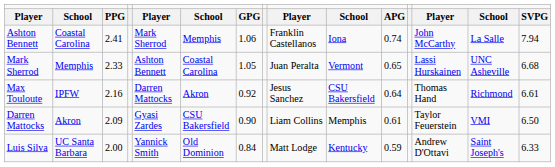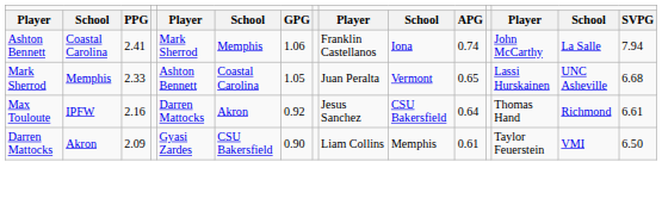 <table class="wikitable" style="text-align: left;">
 <tr>
 <td colspan=3></td>
 <td></td>
 <td colspan=3></td>
 <td></td>
 <td colspan=3></td>
 <td></td>
 <td colspan=3></td>
 </tr>
 <tr>
 <th>Player</th>
 <th>School</th>
 <th>PPG</th>
 <th></th>
 <th>Player</th>
 <th>School</th>
 <th>GPG</th>
 <th></th>
 <th>Player</th>
 <th>School</th>
 <th>APG</th>
 <th></th>
 <th>Player</th>
 <th>School</th>
 <th>SVPG</th>
 </tr>
 <tr>
 <td align="left"> <a href='#'>Ashton Bennett</a></td>
 <td><a href='#'>Coastal Carolina</a></td>
 <td>2.41</td>
 <td></td>
 <td> <a href='#'>Mark Sherrod</a></td>
 <td><a href='#'>Memphis</a></td>
 <td>1.06</td>
 <td></td>
 <td> Franklin Castellanos</td>
 <td><a href='#'>Iona</a></td>
 <td>0.74</td>
 <td></td>
 <td> <a href='#'>John McCarthy</a></td>
 <td><a href='#'>La Salle</a></td>
 <td>7.94</td>
 </tr>
 <tr>
 <td align="left"> <a href='#'>Mark Sherrod</a></td>
 <td><a href='#'>Memphis</a></td>
 <td>2.33</td>
 <td></td>
 <td> <a href='#'>Ashton Bennett</a></td>
 <td><a href='#'>Coastal Carolina</a></td>
 <td>1.05</td>
 <td></td>
 <td> Juan Peralta</td>
 <td><a href='#'>Vermont</a></td>
 <td>0.65</td>
 <td></td>
 <td> <a href='#'>Lassi Hurskainen</a></td>
 <td><a href='#'>UNC Asheville</a></td>
 <td>6.68</td>
 </tr>
 <tr>
 <td align="left"> <a href='#'>Max Touloute</a></td>
 <td><a href='#'>IPFW</a></td>
 <td>2.16</td>
 <td></td>
 <td> <a href='#'>Darren Mattocks</a></td>
 <td><a href='#'>Akron</a></td>
 <td>0.92</td>
 <td></td>
 <td> Jesus Sanchez</td>
 <td><a href='#'>CSU Bakersfield</a></td>
 <td>0.64</td>
 <td></td>
 <td> Thomas Hand</td>
 <td><a href='#'>Richmond</a></td>
 <td>6.61</td>
 </tr>
 <tr>
 <td align="left"> <a href='#'>Darren Mattocks</a></td>
 <td><a href='#'>Akron</a></td>
 <td>2.09</td>
 <td></td>
 <td> <a href='#'>Gyasi Zardes</a></td>
 <td><a href='#'>CSU Bakersfield</a></td>
 <td>0.90</td>
 <td></td>
 <td> Liam Collins</td>
 <td>Memphis</td>
 <td>0.61</td>
 <td></td>
 <td> Taylor Feuerstein</td>
 <td><a href='#'>VMI</a></td>
 <td>6.50</td>
 </tr>
-<tr>
-<td align="left"> <a href='#'>Luis Silva</a></td>
-<td><a href='#'>UC Santa Barbara</a></td>
-<td>2.00</td>
-<td></td>
-<td> <a href='#'>Yannick Smith</a></td>
-<td><a href='#'>Old Dominion</a></td>
-<td>0.84</td>
-<td></td>
-<td> Matt Lodge</td>
-<td><a href='#'>Kentucky</a></td>
-<td>0.59</td>
-<td></td>
-<td> Andrew D'Ottavi</td>
-<td><a href='#'>Saint Joseph's</a></td>
-<td>6.33</td>
-</tr>
 </table>
